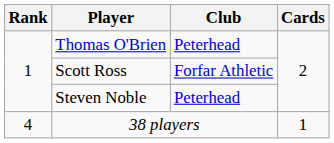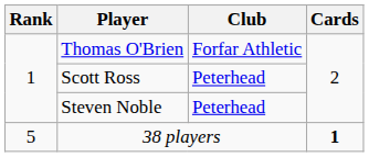 <table class="wikitable" style="text-align:center">
 <tr>
 <th>Rank</th>
 <th>Player</th>
 <th>Club</th>
 <th>Cards</th>
 </tr>
 <tr>
 <td rowspan="3">1</td>
 <td align="left"> <a href='#'>Thomas O'Brien</a></td>
-<td align="left"><a href='#'>Peterhead</a></td>
+<td align="left"><a href='#'>Forfar Athletic</a></td>
 <td rowspan="3">2</td>
 </tr>
 <tr>
 <td align="left"> Scott Ross</td>
-<td align="left"><a href='#'>Forfar Athletic</a></td>
+<td align="left"><a href='#'>Peterhead</a></td>
 </tr>
 <tr>
 <td align="left"> Steven Noble</td>
 <td align="left"><a href='#'>Peterhead</a></td>
 </tr>
 <tr>
-<td>4</td>
+<td>5</td>
 <td colspan="2"><em>38 players</em></td>
-<td>1</td>
+<td><strong>1</strong></td>
 </tr>
 </table>
